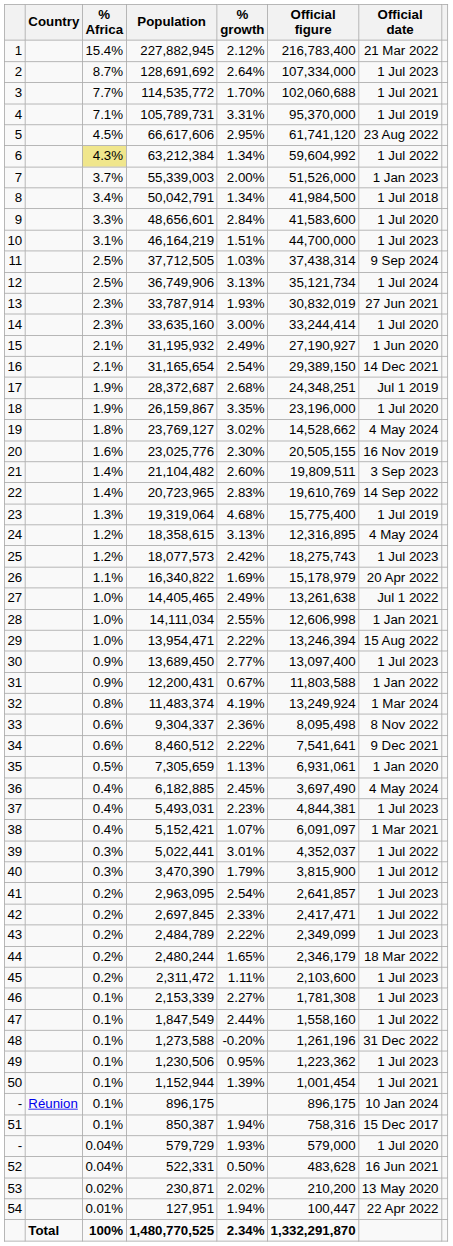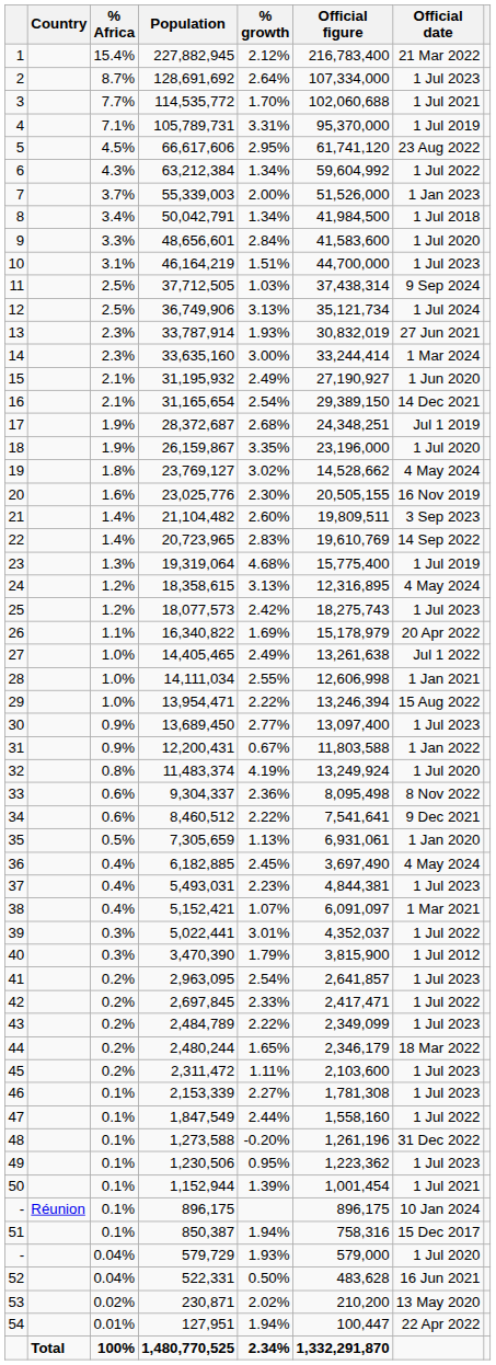 <table class="wikitable sortable sticky-header" style="text-align: right">
 <tr>
 <th></th>
 <th>Country</th>
 <th>%<br>Africa</th>
 <th>Population</th>
 <th>%<br>growth</th>
 <th>Official<br>figure</th>
 <th>Official<br>date</th>
 <th class="unsortable"></th>
 </tr>
 <tr>
 <td>1</td>
 <td align="left"></td>
 <td>15.4%</td>
 <td>227,882,945</td>
 <td>2.12%</td>
 <td>216,783,400</td>
 <td>21 Mar 2022</td>
 <td></td>
 </tr>
 <tr>
 <td>2</td>
 <td align="left"></td>
 <td>8.7%</td>
 <td>128,691,692</td>
 <td>2.64%</td>
 <td>107,334,000</td>
 <td>1 Jul 2023</td>
 <td></td>
 </tr>
 <tr>
 <td>3</td>
 <td align="left"></td>
 <td>7.7%</td>
 <td>114,535,772</td>
 <td>1.70%</td>
 <td>102,060,688</td>
 <td>1 Jul 2021</td>
 <td></td>
 </tr>
 <tr>
 <td>4</td>
 <td align="left"></td>
 <td>7.1%</td>
 <td>105,789,731</td>
 <td>3.31%</td>
 <td>95,370,000</td>
 <td>1 Jul 2019</td>
 <td></td>
 </tr>
 <tr>
 <td>5</td>
 <td align="left"></td>
 <td>4.5%</td>
 <td>66,617,606</td>
 <td>2.95%</td>
 <td>61,741,120</td>
 <td>23 Aug 2022</td>
 <td></td>
 </tr>
 <tr>
 <td>6</td>
 <td align="left"></td>
-<td style="background: khaki;">4.3%</td>
+<td>4.3%</td>
 <td>63,212,384</td>
 <td>1.34%</td>
 <td>59,604,992</td>
 <td>1 Jul 2022</td>
 <td></td>
 </tr>
 <tr>
 <td>7</td>
 <td align="left"></td>
 <td>3.7%</td>
 <td>55,339,003</td>
 <td>2.00%</td>
 <td>51,526,000</td>
 <td>1 Jan 2023</td>
 <td></td>
 </tr>
 <tr>
 <td>8</td>
 <td align="left"></td>
 <td>3.4%</td>
 <td>50,042,791</td>
 <td>1.34%</td>
 <td>41,984,500</td>
 <td>1 Jul 2018</td>
 <td></td>
 </tr>
 <tr>
 <td>9</td>
 <td align="left"></td>
 <td>3.3%</td>
 <td>48,656,601</td>
 <td>2.84%</td>
 <td>41,583,600</td>
 <td>1 Jul 2020</td>
 <td></td>
 </tr>
 <tr>
 <td>10</td>
 <td align="left"></td>
 <td>3.1%</td>
 <td>46,164,219</td>
 <td>1.51%</td>
 <td>44,700,000</td>
 <td>1 Jul 2023</td>
 <td></td>
 </tr>
 <tr>
 <td>11</td>
 <td align="left"></td>
 <td>2.5%</td>
 <td>37,712,505</td>
 <td>1.03%</td>
 <td>37,438,314</td>
 <td>9 Sep 2024</td>
 <td></td>
 </tr>
 <tr>
 <td>12</td>
 <td align="left"></td>
 <td>2.5%</td>
 <td>36,749,906</td>
 <td>3.13%</td>
 <td>35,121,734</td>
 <td>1 Jul 2024</td>
 <td></td>
 </tr>
 <tr>
 <td>13</td>
 <td align="left"></td>
 <td>2.3%</td>
 <td>33,787,914</td>
 <td>1.93%</td>
 <td>30,832,019</td>
 <td>27 Jun 2021</td>
 <td></td>
 </tr>
 <tr>
 <td>14</td>
 <td align="left"></td>
 <td>2.3%</td>
 <td>33,635,160</td>
 <td>3.00%</td>
 <td>33,244,414</td>
-<td>1 Jul 2020</td>
+<td>1 Mar 2024</td>
 <td></td>
 </tr>
 <tr>
 <td>15</td>
 <td align="left"></td>
 <td>2.1%</td>
 <td>31,195,932</td>
 <td>2.49%</td>
 <td>27,190,927</td>
 <td>1 Jun 2020</td>
 <td></td>
 </tr>
 <tr>
 <td>16</td>
 <td align="left"></td>
 <td>2.1%</td>
 <td>31,165,654</td>
 <td>2.54%</td>
 <td>29,389,150</td>
 <td>14 Dec 2021</td>
 <td></td>
 </tr>
 <tr>
 <td>17</td>
 <td align="left"></td>
 <td>1.9%</td>
 <td>28,372,687</td>
 <td>2.68%</td>
 <td>24,348,251</td>
 <td>Jul 1 2019</td>
 <td></td>
 </tr>
 <tr>
 <td>18</td>
 <td align="left"></td>
 <td>1.9%</td>
 <td>26,159,867</td>
 <td>3.35%</td>
 <td>23,196,000</td>
 <td>1 Jul 2020</td>
 <td></td>
 </tr>
 <tr>
 <td>19</td>
 <td align="left"></td>
 <td>1.8%</td>
 <td>23,769,127</td>
 <td>3.02%</td>
 <td>14,528,662</td>
 <td>4 May 2024</td>
 <td></td>
 </tr>
 <tr>
 <td>20</td>
 <td align="left"></td>
 <td>1.6%</td>
 <td>23,025,776</td>
 <td>2.30%</td>
 <td>20,505,155</td>
 <td>16 Nov 2019</td>
 <td></td>
 </tr>
 <tr>
 <td>21</td>
 <td align="left"></td>
 <td>1.4%</td>
 <td>21,104,482</td>
 <td>2.60%</td>
 <td>19,809,511</td>
 <td>3 Sep 2023</td>
 <td></td>
 </tr>
 <tr>
 <td>22</td>
 <td align="left"></td>
 <td>1.4%</td>
 <td>20,723,965</td>
 <td>2.83%</td>
 <td>19,610,769</td>
 <td>14 Sep 2022</td>
 <td></td>
 </tr>
 <tr>
 <td>23</td>
 <td align="left"></td>
 <td>1.3%</td>
 <td>19,319,064</td>
 <td>4.68%</td>
 <td>15,775,400</td>
 <td>1 Jul 2019</td>
 <td></td>
 </tr>
 <tr>
 <td>24</td>
 <td align="left"></td>
 <td>1.2%</td>
 <td>18,358,615</td>
 <td>3.13%</td>
 <td>12,316,895</td>
 <td>4 May 2024</td>
 <td></td>
 </tr>
 <tr>
 <td>25</td>
 <td align="left"></td>
 <td>1.2%</td>
 <td>18,077,573</td>
 <td>2.42%</td>
 <td>18,275,743</td>
 <td>1 Jul 2023</td>
 <td></td>
 </tr>
 <tr>
 <td>26</td>
 <td align="left"></td>
 <td>1.1%</td>
 <td>16,340,822</td>
 <td>1.69%</td>
 <td>15,178,979</td>
 <td>20 Apr 2022</td>
 <td></td>
 </tr>
 <tr>
 <td>27</td>
 <td align="left"></td>
 <td>1.0%</td>
 <td>14,405,465</td>
 <td>2.49%</td>
 <td>13,261,638</td>
 <td>Jul 1 2022</td>
 <td></td>
 </tr>
 <tr>
 <td>28</td>
 <td align="left"></td>
 <td>1.0%</td>
 <td>14,111,034</td>
 <td>2.55%</td>
 <td>12,606,998</td>
 <td>1 Jan 2021</td>
 <td></td>
 </tr>
 <tr>
 <td>29</td>
 <td align="left"></td>
 <td>1.0%</td>
 <td>13,954,471</td>
 <td>2.22%</td>
 <td>13,246,394</td>
 <td>15 Aug 2022</td>
 <td></td>
 </tr>
 <tr>
 <td>30</td>
 <td align="left"></td>
 <td>0.9%</td>
 <td>13,689,450</td>
 <td>2.77%</td>
 <td>13,097,400</td>
 <td>1 Jul 2023</td>
 <td></td>
 </tr>
 <tr>
 <td>31</td>
 <td align="left"></td>
 <td>0.9%</td>
 <td>12,200,431</td>
 <td>0.67%</td>
 <td>11,803,588</td>
 <td>1 Jan 2022</td>
 <td></td>
 </tr>
 <tr>
 <td>32</td>
 <td align="left"></td>
 <td>0.8%</td>
 <td>11,483,374</td>
 <td>4.19%</td>
 <td>13,249,924</td>
-<td>1 Mar 2024</td>
+<td>1 Jul 2020</td>
 <td></td>
 </tr>
 <tr>
 <td>33</td>
 <td align="left"></td>
 <td>0.6%</td>
 <td>9,304,337</td>
 <td>2.36%</td>
 <td>8,095,498</td>
 <td>8 Nov 2022</td>
 <td></td>
 </tr>
 <tr>
 <td>34</td>
 <td align="left"></td>
 <td>0.6%</td>
 <td>8,460,512</td>
 <td>2.22%</td>
 <td>7,541,641</td>
 <td>9 Dec 2021</td>
 <td></td>
 </tr>
 <tr>
 <td>35</td>
 <td align="left"></td>
 <td>0.5%</td>
 <td>7,305,659</td>
 <td>1.13%</td>
 <td>6,931,061</td>
 <td>1 Jan 2020</td>
 <td></td>
 </tr>
 <tr>
 <td>36</td>
 <td align="left"></td>
 <td>0.4%</td>
 <td>6,182,885</td>
 <td>2.45%</td>
 <td>3,697,490</td>
 <td>4 May 2024</td>
 <td></td>
 </tr>
 <tr>
 <td>37</td>
 <td align="left"></td>
 <td>0.4%</td>
 <td>5,493,031</td>
 <td>2.23%</td>
 <td>4,844,381</td>
 <td>1 Jul 2023</td>
 <td></td>
 </tr>
 <tr>
 <td>38</td>
 <td align="left"></td>
 <td>0.4%</td>
 <td>5,152,421</td>
 <td>1.07%</td>
 <td>6,091,097</td>
 <td>1 Mar 2021</td>
 <td></td>
 </tr>
 <tr>
 <td>39</td>
 <td align="left"></td>
 <td>0.3%</td>
 <td>5,022,441</td>
 <td>3.01%</td>
 <td>4,352,037</td>
 <td>1 Jul 2022</td>
 <td></td>
 </tr>
 <tr>
 <td>40</td>
 <td align="left"></td>
 <td>0.3%</td>
 <td>3,470,390</td>
 <td>1.79%</td>
 <td>3,815,900</td>
 <td>1 Jul 2012</td>
 <td></td>
 </tr>
 <tr>
 <td>41</td>
 <td align="left"></td>
 <td>0.2%</td>
 <td>2,963,095</td>
 <td>2.54%</td>
 <td>2,641,857</td>
 <td>1 Jul 2023</td>
 <td></td>
 </tr>
 <tr>
 <td>42</td>
 <td align="left"></td>
 <td>0.2%</td>
 <td>2,697,845</td>
 <td>2.33%</td>
 <td>2,417,471</td>
 <td>1 Jul 2022</td>
 <td></td>
 </tr>
 <tr>
 <td>43</td>
 <td align="left"></td>
 <td>0.2%</td>
 <td>2,484,789</td>
 <td>2.22%</td>
 <td>2,349,099</td>
 <td>1 Jul 2023</td>
 <td></td>
 </tr>
 <tr>
 <td>44</td>
 <td align="left"></td>
 <td>0.2%</td>
 <td>2,480,244</td>
 <td>1.65%</td>
 <td>2,346,179</td>
 <td>18 Mar 2022</td>
 <td></td>
 </tr>
 <tr>
 <td>45</td>
 <td align="left"></td>
 <td>0.2%</td>
 <td>2,311,472</td>
 <td>1.11%</td>
 <td>2,103,600</td>
 <td>1 Jul 2023</td>
 <td></td>
 </tr>
 <tr>
 <td>46</td>
 <td align="left"></td>
 <td>0.1%</td>
 <td>2,153,339</td>
 <td>2.27%</td>
 <td>1,781,308</td>
 <td>1 Jul 2023</td>
 <td></td>
 </tr>
 <tr>
 <td>47</td>
 <td align="left"></td>
 <td>0.1%</td>
 <td>1,847,549</td>
 <td>2.44%</td>
 <td>1,558,160</td>
 <td>1 Jul 2022</td>
 <td></td>
 </tr>
 <tr>
 <td>48</td>
 <td align="left"></td>
 <td>0.1%</td>
 <td>1,273,588</td>
 <td>-0.20%</td>
 <td>1,261,196</td>
 <td>31 Dec 2022</td>
 <td></td>
 </tr>
 <tr>
 <td>49</td>
 <td align="left"></td>
 <td>0.1%</td>
 <td>1,230,506</td>
 <td>0.95%</td>
 <td>1,223,362</td>
 <td>1 Jul 2023</td>
 <td></td>
 </tr>
 <tr>
 <td>50</td>
 <td align="left"></td>
 <td>0.1%</td>
 <td>1,152,944</td>
 <td>1.39%</td>
 <td>1,001,454</td>
 <td>1 Jul 2021</td>
 <td></td>
 </tr>
 <tr>
 <td>-</td>
 <td align="left"> <a href='#'>Réunion</a></td>
 <td>0.1%</td>
 <td>896,175</td>
 <td></td>
 <td>896,175</td>
 <td>10 Jan 2024</td>
 <td></td>
 </tr>
 <tr>
 <td>51</td>
 <td align="left"></td>
 <td>0.1%</td>
 <td>850,387</td>
 <td>1.94%</td>
 <td>758,316</td>
 <td>15 Dec 2017</td>
 <td></td>
 </tr>
 <tr>
 <td>-</td>
 <td align="left"></td>
 <td>0.04%</td>
 <td>579,729</td>
 <td>1.93%</td>
 <td>579,000</td>
 <td>1 Jul 2020</td>
 <td></td>
 </tr>
 <tr>
 <td>52</td>
 <td align="left"></td>
 <td>0.04%</td>
 <td>522,331</td>
 <td>0.50%</td>
 <td>483,628</td>
 <td>16 Jun 2021</td>
 <td></td>
 </tr>
 <tr>
 <td>53</td>
 <td align="left"></td>
 <td>0.02%</td>
 <td>230,871</td>
 <td>2.02%</td>
 <td>210,200</td>
 <td>13 May 2020</td>
 <td></td>
 </tr>
 <tr>
 <td>54</td>
 <td align="left"></td>
 <td>0.01%</td>
 <td>127,951</td>
 <td>1.94%</td>
 <td>100,447</td>
 <td>22 Apr 2022</td>
 <td></td>
 </tr>
 <tr>
 <td></td>
 <td align="left"><strong>Total</strong></td>
 <td><strong>100%</strong></td>
 <td><strong>1,480,770,525</strong></td>
 <td><strong>2.34%</strong></td>
 <td><strong>1,332,291,870</strong></td>
 <td></td>
 <td></td>
 </tr>
 </table>
